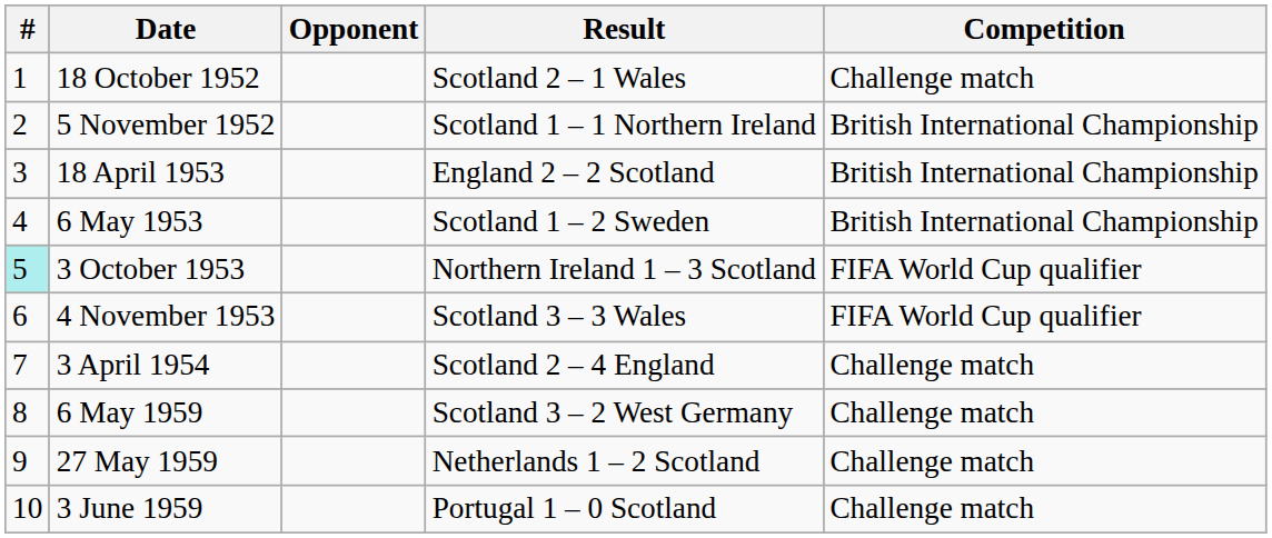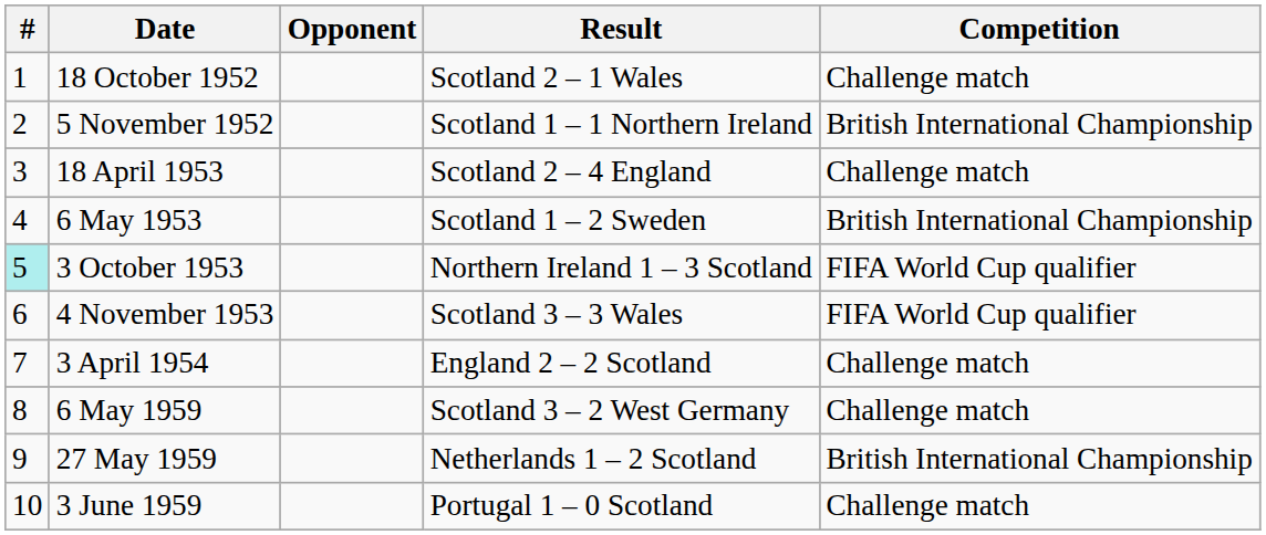 <table class="wikitable">
 <tr>
 <th>#</th>
 <th>Date</th>
 <th>Opponent</th>
 <th>Result</th>
 <th>Competition</th>
 </tr>
 <tr>
 <td>1</td>
 <td>18 October 1952</td>
 <td></td>
 <td>Scotland 2 – 1 Wales</td>
 <td>Challenge match</td>
 </tr>
 <tr>
 <td>2</td>
 <td>5 November 1952</td>
 <td></td>
 <td>Scotland 1 – 1 Northern Ireland</td>
 <td>British International Championship</td>
 </tr>
 <tr>
 <td>3</td>
 <td>18 April 1953</td>
 <td></td>
-<td>England 2 – 2 Scotland</td>
-<td>British International Championship</td>
+<td>Scotland 2 – 4 England</td>
+<td>Challenge match</td>
 </tr>
 <tr>
 <td>4</td>
 <td>6 May 1953</td>
 <td></td>
 <td>Scotland 1 – 2 Sweden</td>
 <td>British International Championship</td>
 </tr>
 <tr>
 <td style="background: paleturquoise;">5</td>
 <td>3 October 1953</td>
 <td></td>
 <td>Northern Ireland 1 – 3 Scotland</td>
 <td>FIFA World Cup qualifier</td>
 </tr>
 <tr>
 <td>6</td>
 <td>4 November 1953</td>
 <td></td>
 <td>Scotland 3 – 3 Wales</td>
 <td>FIFA World Cup qualifier</td>
 </tr>
 <tr>
 <td>7</td>
 <td>3 April 1954</td>
 <td></td>
-<td>Scotland 2 – 4 England</td>
+<td>England 2 – 2 Scotland</td>
 <td>Challenge match</td>
 </tr>
 <tr>
 <td>8</td>
 <td>6 May 1959</td>
 <td></td>
 <td>Scotland 3 – 2 West Germany</td>
 <td>Challenge match</td>
 </tr>
 <tr>
 <td>9</td>
 <td>27 May 1959</td>
 <td></td>
 <td>Netherlands 1 – 2 Scotland</td>
-<td>Challenge match</td>
+<td>British International Championship</td>
 </tr>
 <tr>
 <td>10</td>
 <td>3 June 1959</td>
 <td></td>
 <td>Portugal 1 – 0 Scotland</td>
 <td>Challenge match</td>
 </tr>
 </table>
